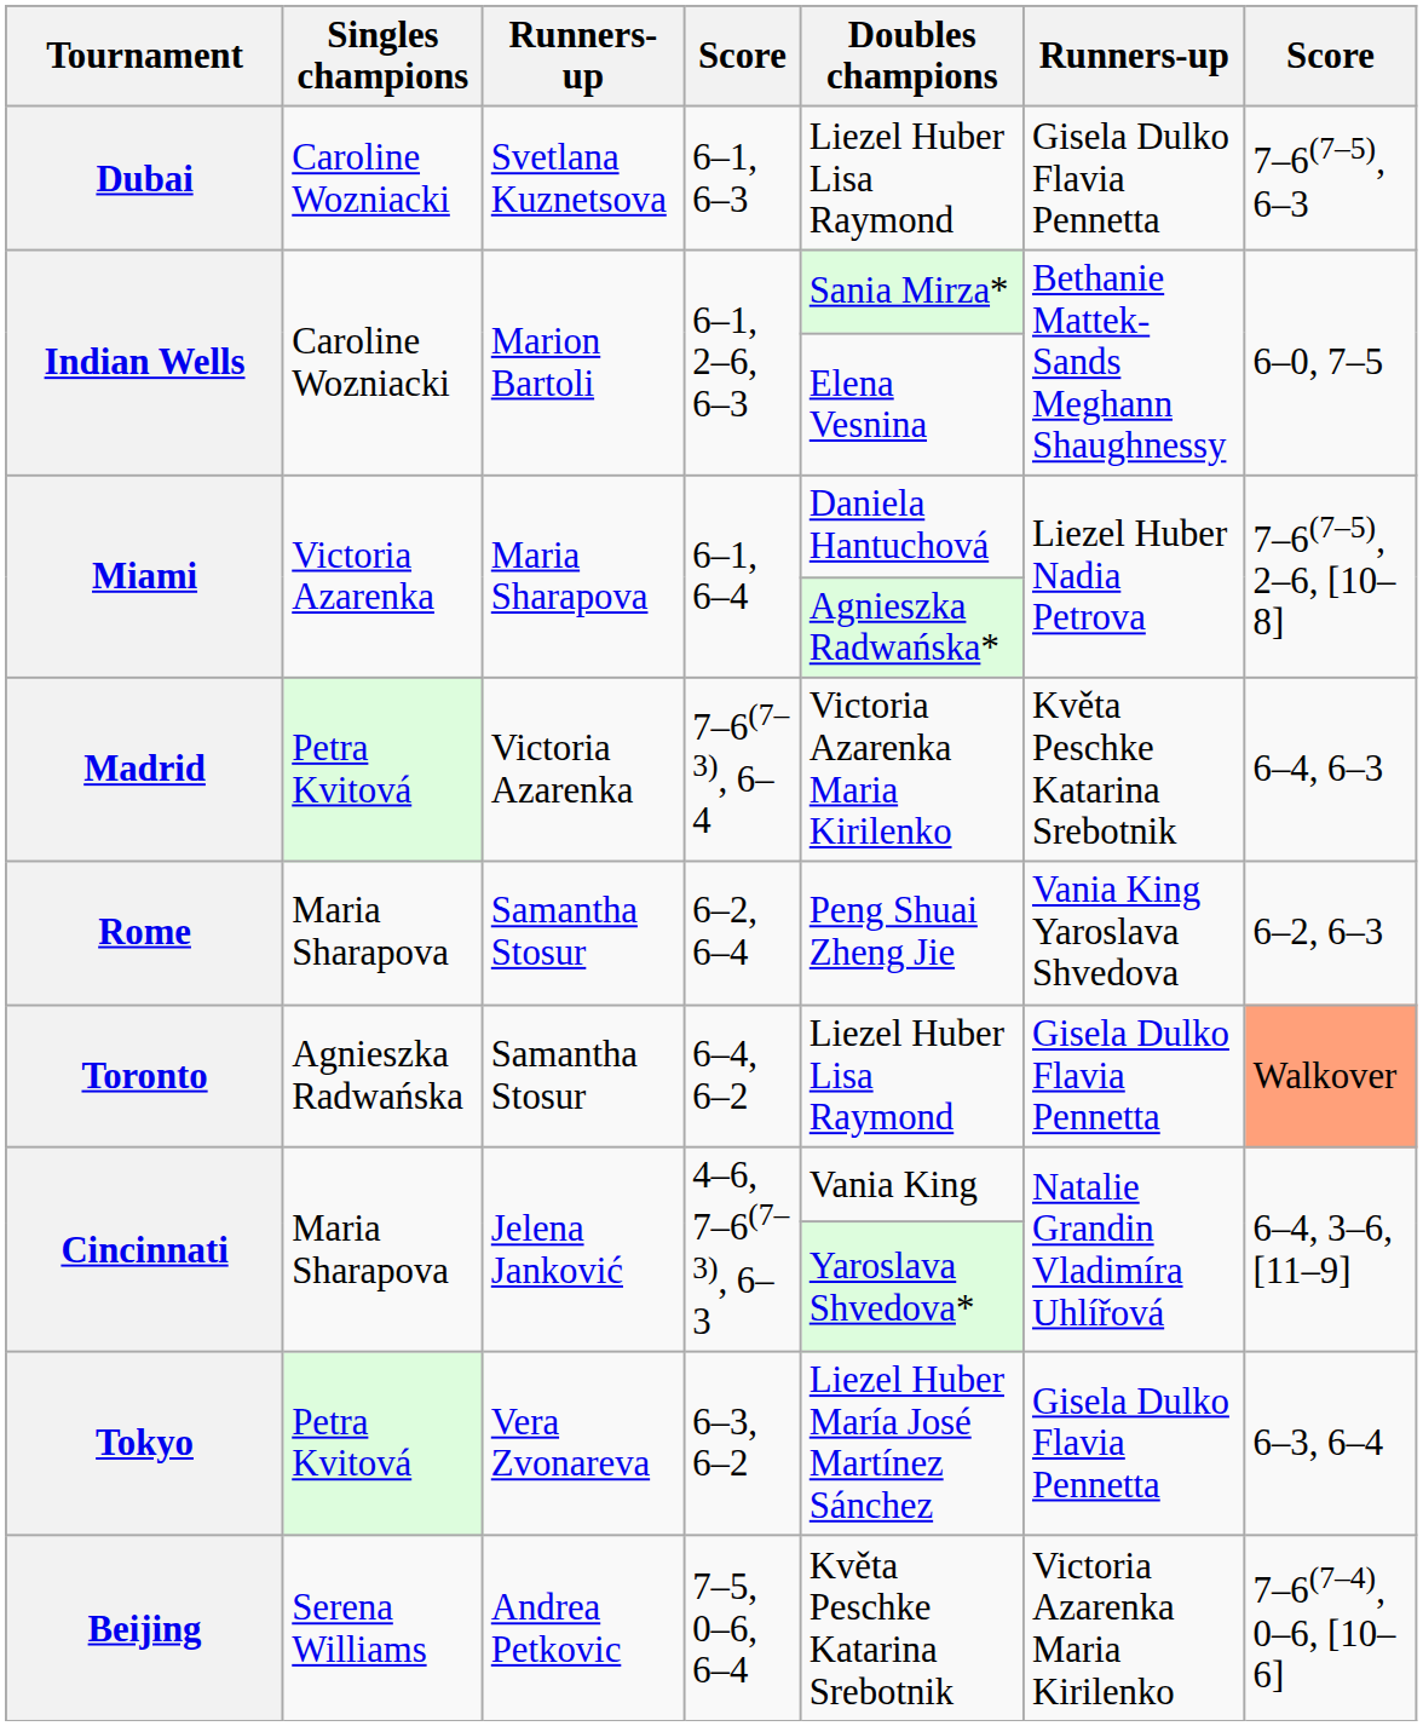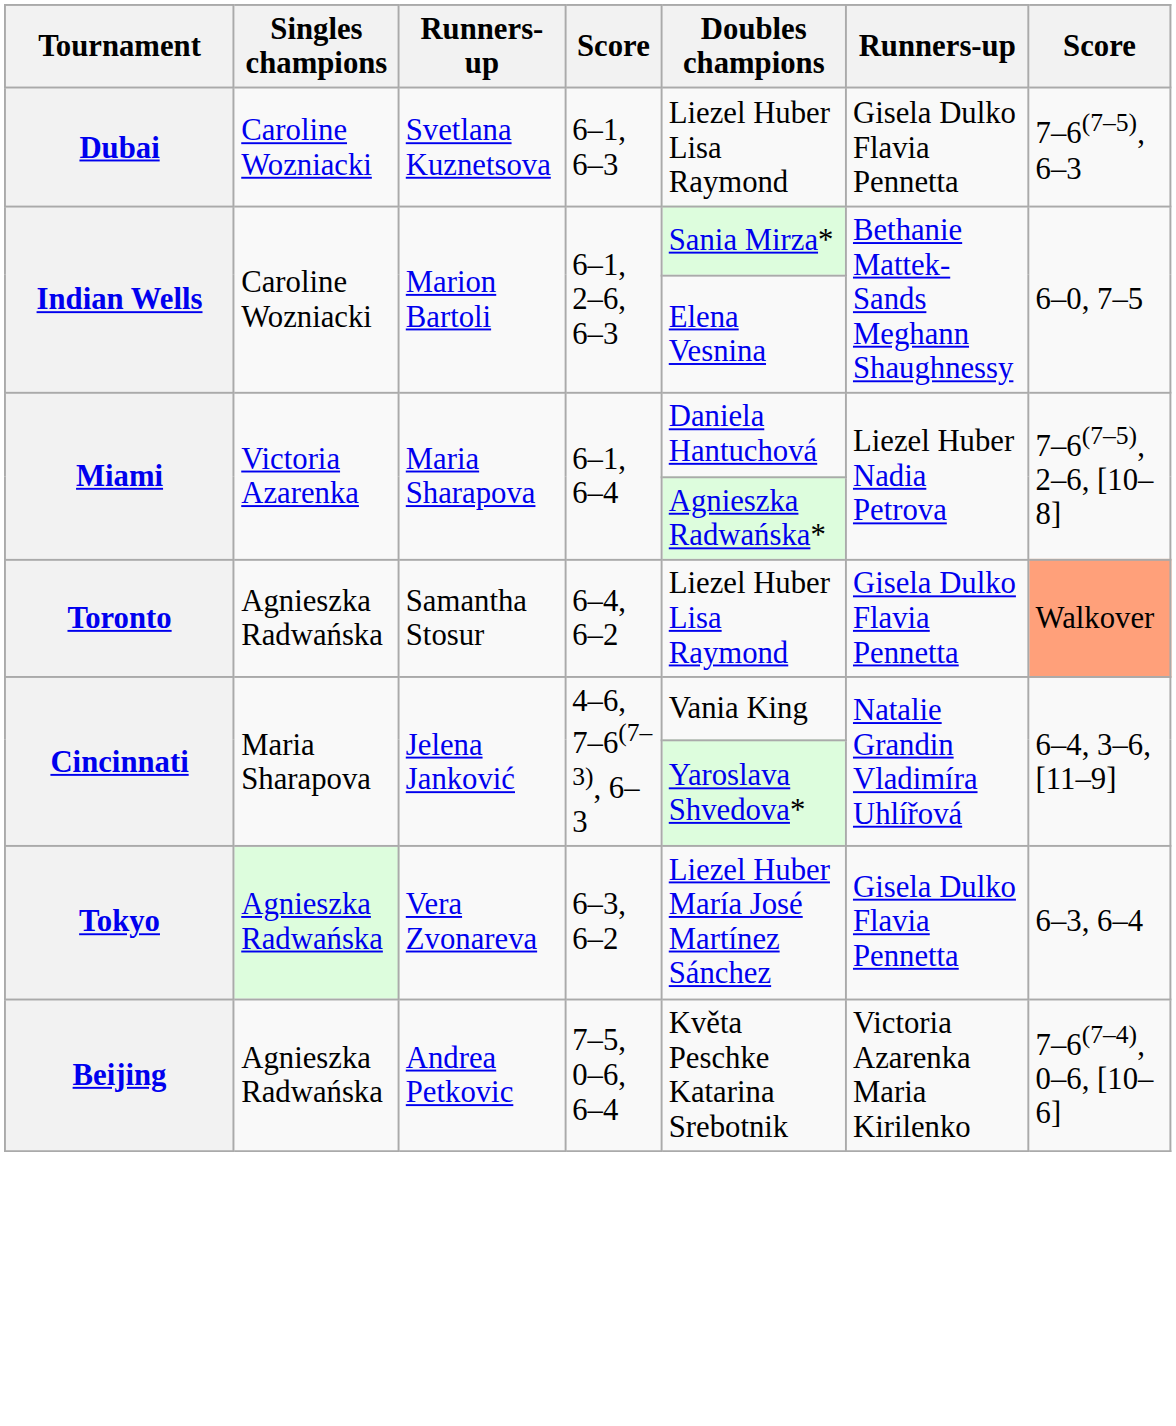 <table class="wikitable plainrowheaders">
 <tr>
 <th scope="col" style="min-width:7em">Tournament</th>
 <th scope="col">Singles champions</th>
 <th scope="col">Runners-up</th>
 <th scope="col">Score</th>
 <th scope="col">Doubles champions</th>
 <th scope="col">Runners-up</th>
 <th scope="col">Score</th>
 </tr>
 <tr>
 <th scope="row"><strong><a href='#'>Dubai</a></strong><br></th>
 <td> <a href='#'>Caroline Wozniacki</a></td>
 <td> <a href='#'>Svetlana Kuznetsova</a></td>
 <td>6–1, 6–3</td>
 <td> Liezel Huber <br>  Lisa Raymond</td>
 <td> Gisela Dulko <br>  Flavia Pennetta</td>
 <td>7–6<sup>(7–5)</sup>, 6–3</td>
 </tr>
 <tr>
 <th scope="row" rowspan=2><strong><a href='#'>Indian Wells</a></strong><br></th>
 <td rowspan="2"> Caroline Wozniacki</td>
 <td rowspan="2"> <a href='#'>Marion Bartoli</a></td>
 <td rowspan="2">6–1, 2–6, 6–3</td>
 <td style="background:#ddfddd"> <a href='#'>Sania Mirza</a>*</td>
 <td rowspan="2"> <a href='#'>Bethanie Mattek-Sands</a> <br>  <a href='#'>Meghann Shaughnessy</a></td>
 <td rowspan="2">6–0, 7–5</td>
 </tr>
 <tr>
 <td> <a href='#'>Elena Vesnina</a></td>
 </tr>
 <tr>
 <th scope="row" rowspan=2><strong><a href='#'>Miami</a></strong><br></th>
 <td rowspan="2"> <a href='#'>Victoria Azarenka</a></td>
 <td rowspan="2"> <a href='#'>Maria Sharapova</a></td>
 <td rowspan="2">6–1, 6–4</td>
 <td> <a href='#'>Daniela Hantuchová</a></td>
 <td rowspan="2"> Liezel Huber <br>  <a href='#'>Nadia Petrova</a></td>
 <td rowspan="2">7–6<sup>(7–5)</sup>, 2–6, [10–8]</td>
 </tr>
 <tr>
 <td style="background:#ddfddd"> <a href='#'>Agnieszka Radwańska</a>*</td>
 </tr>
 <tr>
-<th scope="row"><strong><a href='#'>Madrid</a></strong><br></th>
-<td style="background:#ddfddd"> <a href='#'>Petra Kvitová</a></td>
-<td> Victoria Azarenka</td>
-<td>7–6<sup>(7–3)</sup>, 6–4</td>
-<td> Victoria Azarenka <br>  <a href='#'>Maria Kirilenko</a></td>
-<td> Květa Peschke <br>  Katarina Srebotnik</td>
-<td>6–4, 6–3</td>
-</tr>
-<tr>
-<th scope="row"><strong><a href='#'>Rome</a></strong><br></th>
-<td> Maria Sharapova</td>
-<td> <a href='#'>Samantha Stosur</a></td>
-<td>6–2, 6–4</td>
-<td> <a href='#'>Peng Shuai</a> <br>  <a href='#'>Zheng Jie</a></td>
-<td> <a href='#'>Vania King</a> <br>  Yaroslava Shvedova</td>
-<td>6–2, 6–3</td>
-</tr>
-<tr>
 <th scope="row"><strong><a href='#'>Toronto</a></strong><br></th>
 <td> Agnieszka Radwańska</td>
 <td> Samantha Stosur</td>
 <td>6–4, 6–2</td>
 <td> Liezel Huber <br>  <a href='#'>Lisa Raymond</a></td>
 <td> <a href='#'>Gisela Dulko</a> <br>  <a href='#'>Flavia Pennetta</a></td>
 <td style="background: lightsalmon;">Walkover</td>
 </tr>
 <tr>
 <th scope="row" rowspan=2><strong><a href='#'>Cincinnati</a></strong><br></th>
 <td rowspan="2"> Maria Sharapova</td>
 <td rowspan="2"> <a href='#'>Jelena Janković</a></td>
 <td rowspan="2">4–6, 7–6<sup>(7–3)</sup>, 6–3</td>
 <td> Vania King</td>
 <td rowspan="2"> <a href='#'>Natalie Grandin</a> <br>  <a href='#'>Vladimíra Uhlířová</a></td>
 <td rowspan="2">6–4, 3–6, [11–9]</td>
 </tr>
 <tr>
 <td style="background:#ddfddd"> <a href='#'>Yaroslava Shvedova</a>*</td>
 </tr>
 <tr>
 <th scope="row"><strong><a href='#'>Tokyo</a></strong><br></th>
-<td style="background:#ddfddd"> <a href='#'>Petra Kvitová</a></td>
+<td style="background:#ddfddd"> <a href='#'>Agnieszka Radwańska</a></td>
 <td> <a href='#'>Vera Zvonareva</a></td>
 <td>6–3, 6–2</td>
 <td> <a href='#'>Liezel Huber</a> <br>  <a href='#'>María José Martínez Sánchez</a></td>
 <td> <a href='#'>Gisela Dulko</a> <br>  <a href='#'>Flavia Pennetta</a></td>
 <td>6–3, 6–4</td>
 </tr>
 <tr>
 <th scope="row"><strong><a href='#'>Beijing</a></strong><br></th>
-<td> <a href='#'>Serena Williams</a></td>
+<td> Agnieszka Radwańska</td>
 <td> <a href='#'>Andrea Petkovic</a></td>
 <td>7–5, 0–6, 6–4</td>
 <td> Květa Peschke <br>  Katarina Srebotnik</td>
 <td> Victoria Azarenka <br>  Maria Kirilenko</td>
 <td>7–6<sup>(7–4)</sup>, 0–6, [10–6]</td>
 </tr>
 </table>
